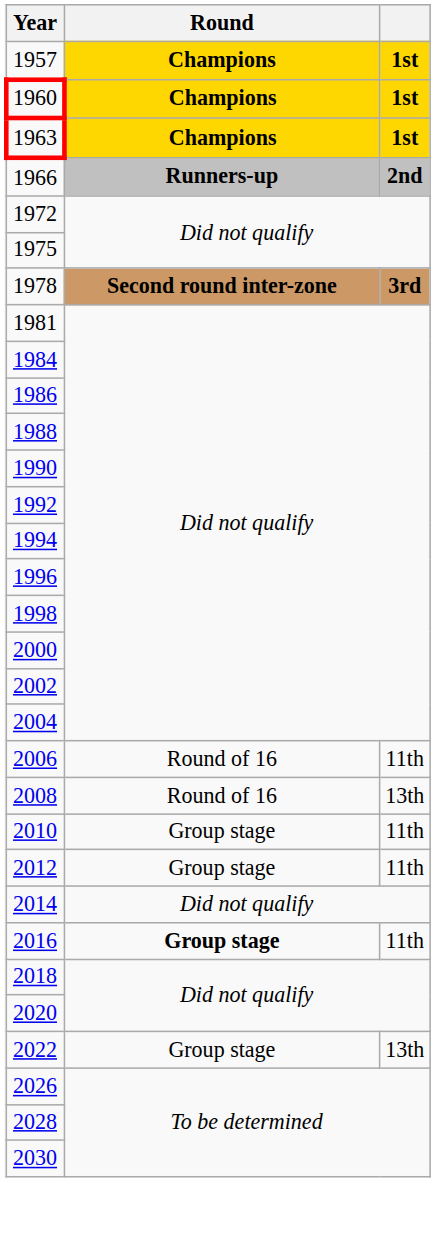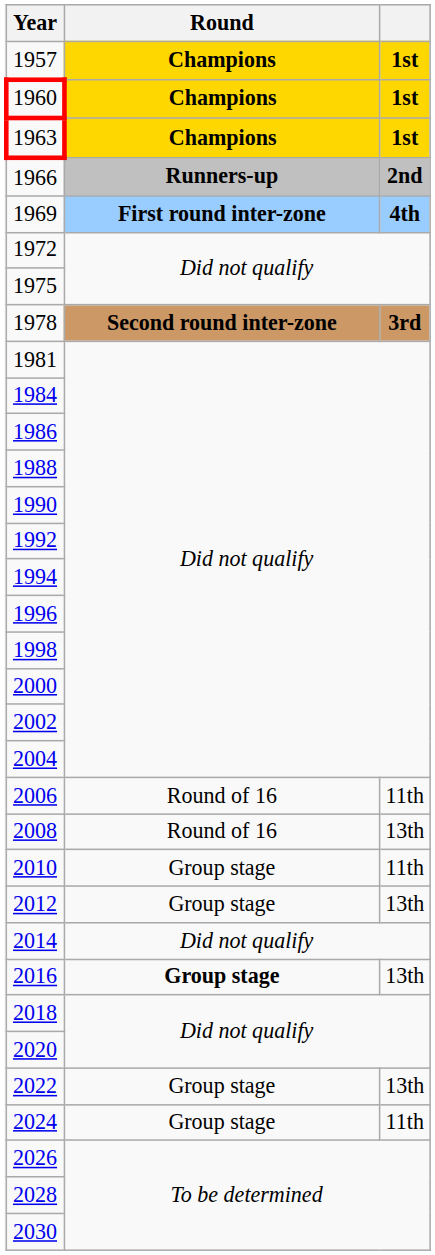 <table class="wikitable" style="text-align: center; font-size:90%">
 <tr>
 <th>Year</th>
 <th style="width:200px">Round</th>
 <th></th>
 </tr>
 <tr>
 <td>1957</td>
 <td bgcolor=Gold><strong>Champions</strong></td>
 <td bgcolor=Gold><strong>1st</strong></td>
 </tr>
 <tr>
 <td style="border: 3px solid red">1960</td>
 <td bgcolor=Gold><strong>Champions</strong></td>
 <td bgcolor=Gold><strong>1st</strong></td>
 </tr>
 <tr>
 <td style="border: 3px solid red">1963</td>
 <td bgcolor=Gold><strong>Champions</strong></td>
 <td bgcolor=Gold><strong>1st</strong></td>
 </tr>
 <tr>
 <td>1966</td>
 <td bgcolor=Silver><strong>Runners-up</strong></td>
 <td bgcolor=Silver><strong>2nd</strong></td>
+</tr>
+<tr>
+<td>1969</td>
+<td bgcolor="9acdff"><strong>First round inter-zone</strong></td>
+<td bgcolor="9acdff"><strong>4th</strong></td>
 </tr>
 <tr>
 <td>1972</td>
 <td colspan="2" rowspan="2"><em>Did not qualify</em></td>
 </tr>
 <tr>
 <td>1975</td>
 </tr>
 <tr>
 <td>1978</td>
 <td bgcolor="cc9966"><strong>Second round inter-zone</strong></td>
 <td bgcolor="cc9966"><strong>3rd</strong></td>
 </tr>
 <tr>
 <td>1981</td>
 <td colspan="2" rowspan="12"><em>Did not qualify</em></td>
 </tr>
 <tr>
 <td><a href='#'>1984</a></td>
 </tr>
 <tr>
 <td><a href='#'>1986</a></td>
 </tr>
 <tr>
 <td><a href='#'>1988</a></td>
 </tr>
 <tr>
 <td><a href='#'>1990</a></td>
 </tr>
 <tr>
 <td><a href='#'>1992</a></td>
 </tr>
 <tr>
 <td><a href='#'>1994</a></td>
 </tr>
 <tr>
 <td><a href='#'>1996</a></td>
 </tr>
 <tr>
 <td><a href='#'>1998</a></td>
 </tr>
 <tr>
 <td><a href='#'>2000</a></td>
 </tr>
 <tr>
 <td><a href='#'>2002</a></td>
 </tr>
 <tr>
 <td><a href='#'>2004</a></td>
 </tr>
 <tr>
 <td><a href='#'>2006</a></td>
 <td>Round of 16</td>
 <td>11th</td>
 </tr>
 <tr>
 <td><a href='#'>2008</a></td>
 <td>Round of 16</td>
 <td>13th</td>
 </tr>
 <tr>
 <td><a href='#'>2010</a></td>
 <td>Group stage</td>
 <td>11th</td>
 </tr>
 <tr>
 <td><a href='#'>2012</a></td>
 <td>Group stage</td>
-<td>11th</td>
+<td>13th</td>
 </tr>
 <tr>
 <td><a href='#'>2014</a></td>
 <td colspan="2"><em>Did not qualify</em></td>
 </tr>
 <tr>
 <td><a href='#'>2016</a></td>
 <td><strong>Group stage</strong></td>
-<td>11th</td>
+<td>13th</td>
 </tr>
 <tr>
 <td><a href='#'>2018</a></td>
 <td colspan="2" rowspan="2"><em>Did not qualify</em></td>
 </tr>
 <tr>
 <td><a href='#'>2020</a></td>
 </tr>
 <tr>
 <td><a href='#'>2022</a></td>
 <td>Group stage</td>
 <td>13th</td>
 </tr>
 <tr>
+<td><a href='#'>2024</a></td>
+<td>Group stage</td>
+<td>11th</td>
+</tr>
+<tr>
 <td><a href='#'>2026</a></td>
 <td colspan="2" rowspan="3"><em>To be determined</em></td>
 </tr>
 <tr>
 <td><a href='#'>2028</a></td>
 </tr>
 <tr>
 <td><a href='#'>2030</a></td>
 </tr>
 </table>
